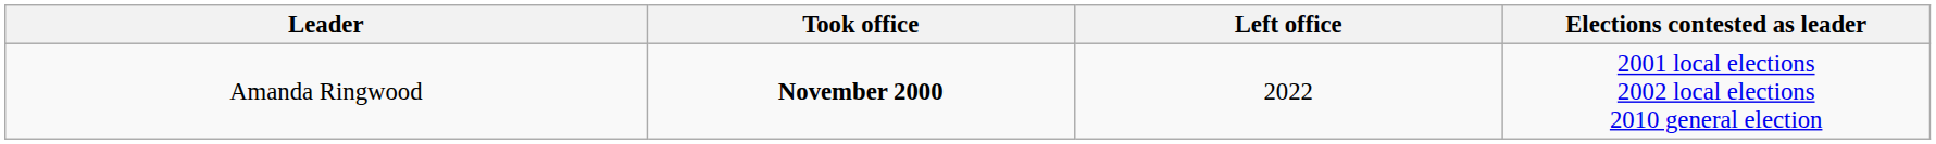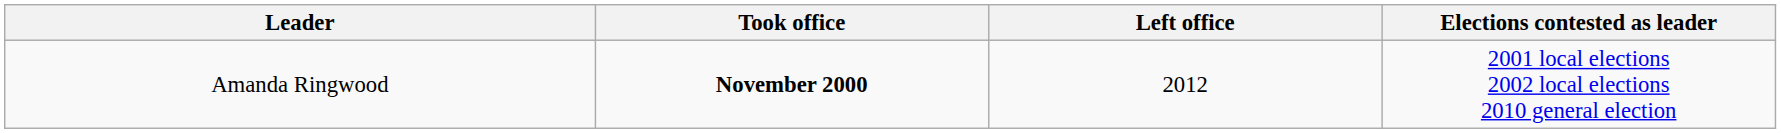 <table class="wikitable" style="text-align:center">
 <tr>
 <th style="width:15%;">Leader</th>
 <th style="width:10%;">Took office</th>
 <th style="width:10%;">Left office</th>
 <th style="width:10%;">Elections contested as leader</th>
 </tr>
 <tr>
 <td>Amanda Ringwood</td>
 <td><strong>November 2000</strong></td>
-<td>2022</td>
+<td>2012</td>
 <td><a href='#'>2001 local elections</a><br><a href='#'>2002 local elections</a><br><a href='#'>2010 general election</a></td>
 </tr>
 </table>
